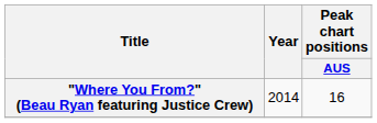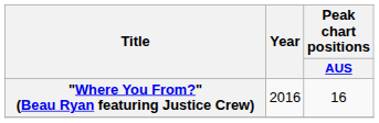 <table class="wikitable plainrowheaders" style="text-align:center;">
 <tr>
 <th scope="col" rowspan="2" style="width:18em;">Title</th>
 <th scope="col" rowspan="2">Year</th>
 <th scope="col">Peak chart positions</th>
 </tr>
 <tr>
 <th scope="col" style="width:3em;font-size:90%;"><a href='#'>AUS</a><br></th>
 </tr>
 <tr>
 <th scope="row">"<a href='#'>Where You From?</a>"<br><span>(<a href='#'>Beau Ryan</a> featuring Justice Crew)</span></th>
-<td>2014</td>
+<td>2016</td>
 <td>16</td>
 </tr>
 <tr>
 </tr>
 </table>
